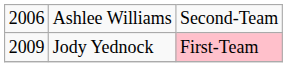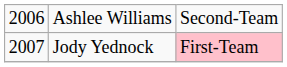 <table class="wikitable">
 <tr>
 <td>2006</td>
 <td>Ashlee Williams</td>
 <td>Second-Team</td>
 </tr>
 <tr>
-<td>2009</td>
+<td>2007</td>
 <td>Jody Yednock</td>
 <td style="background: pink;">First-Team</td>
 </tr>
 <tr>
 </tr>
 </table>
